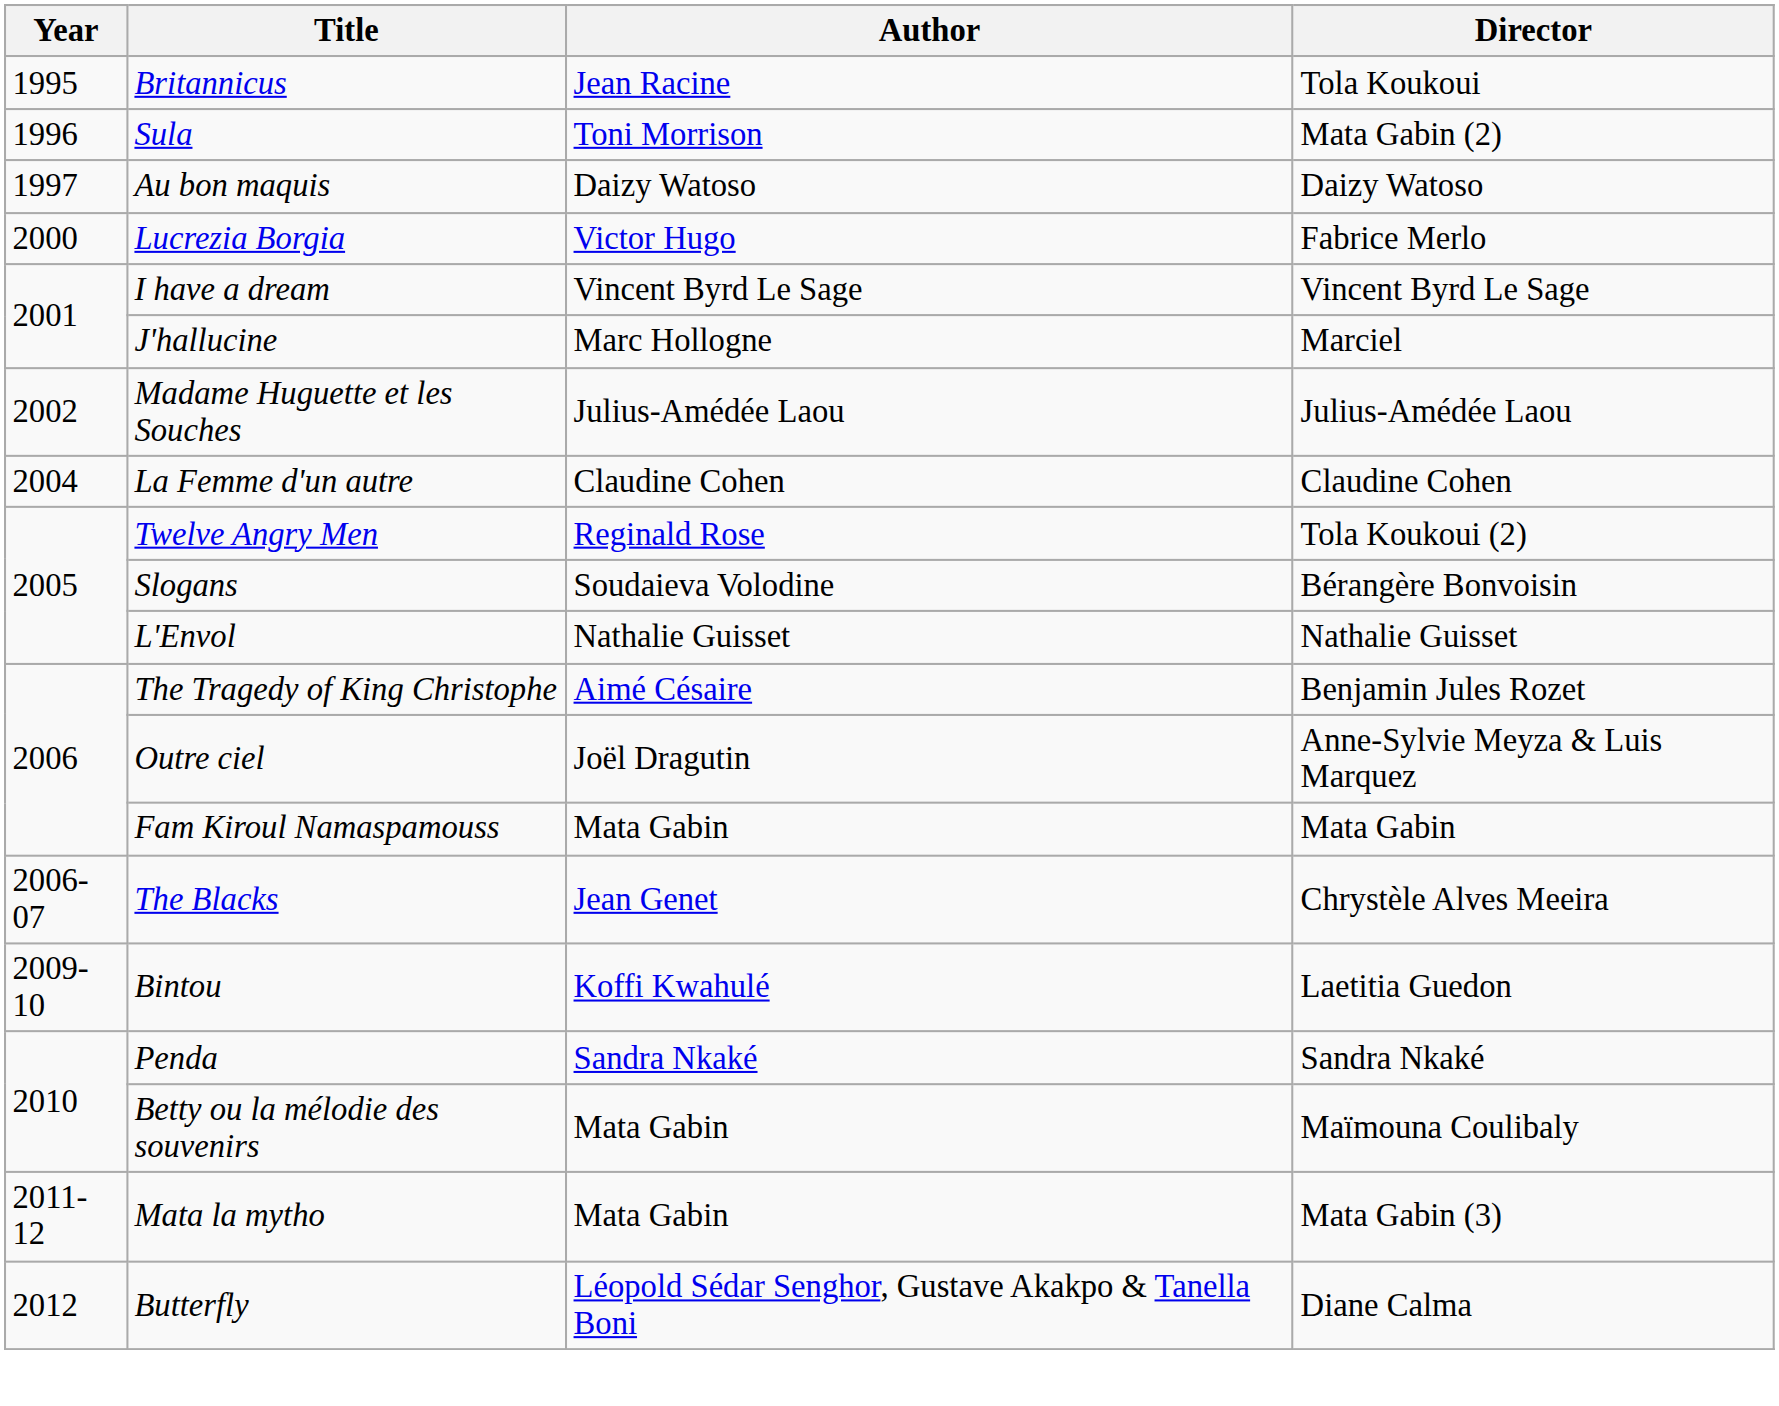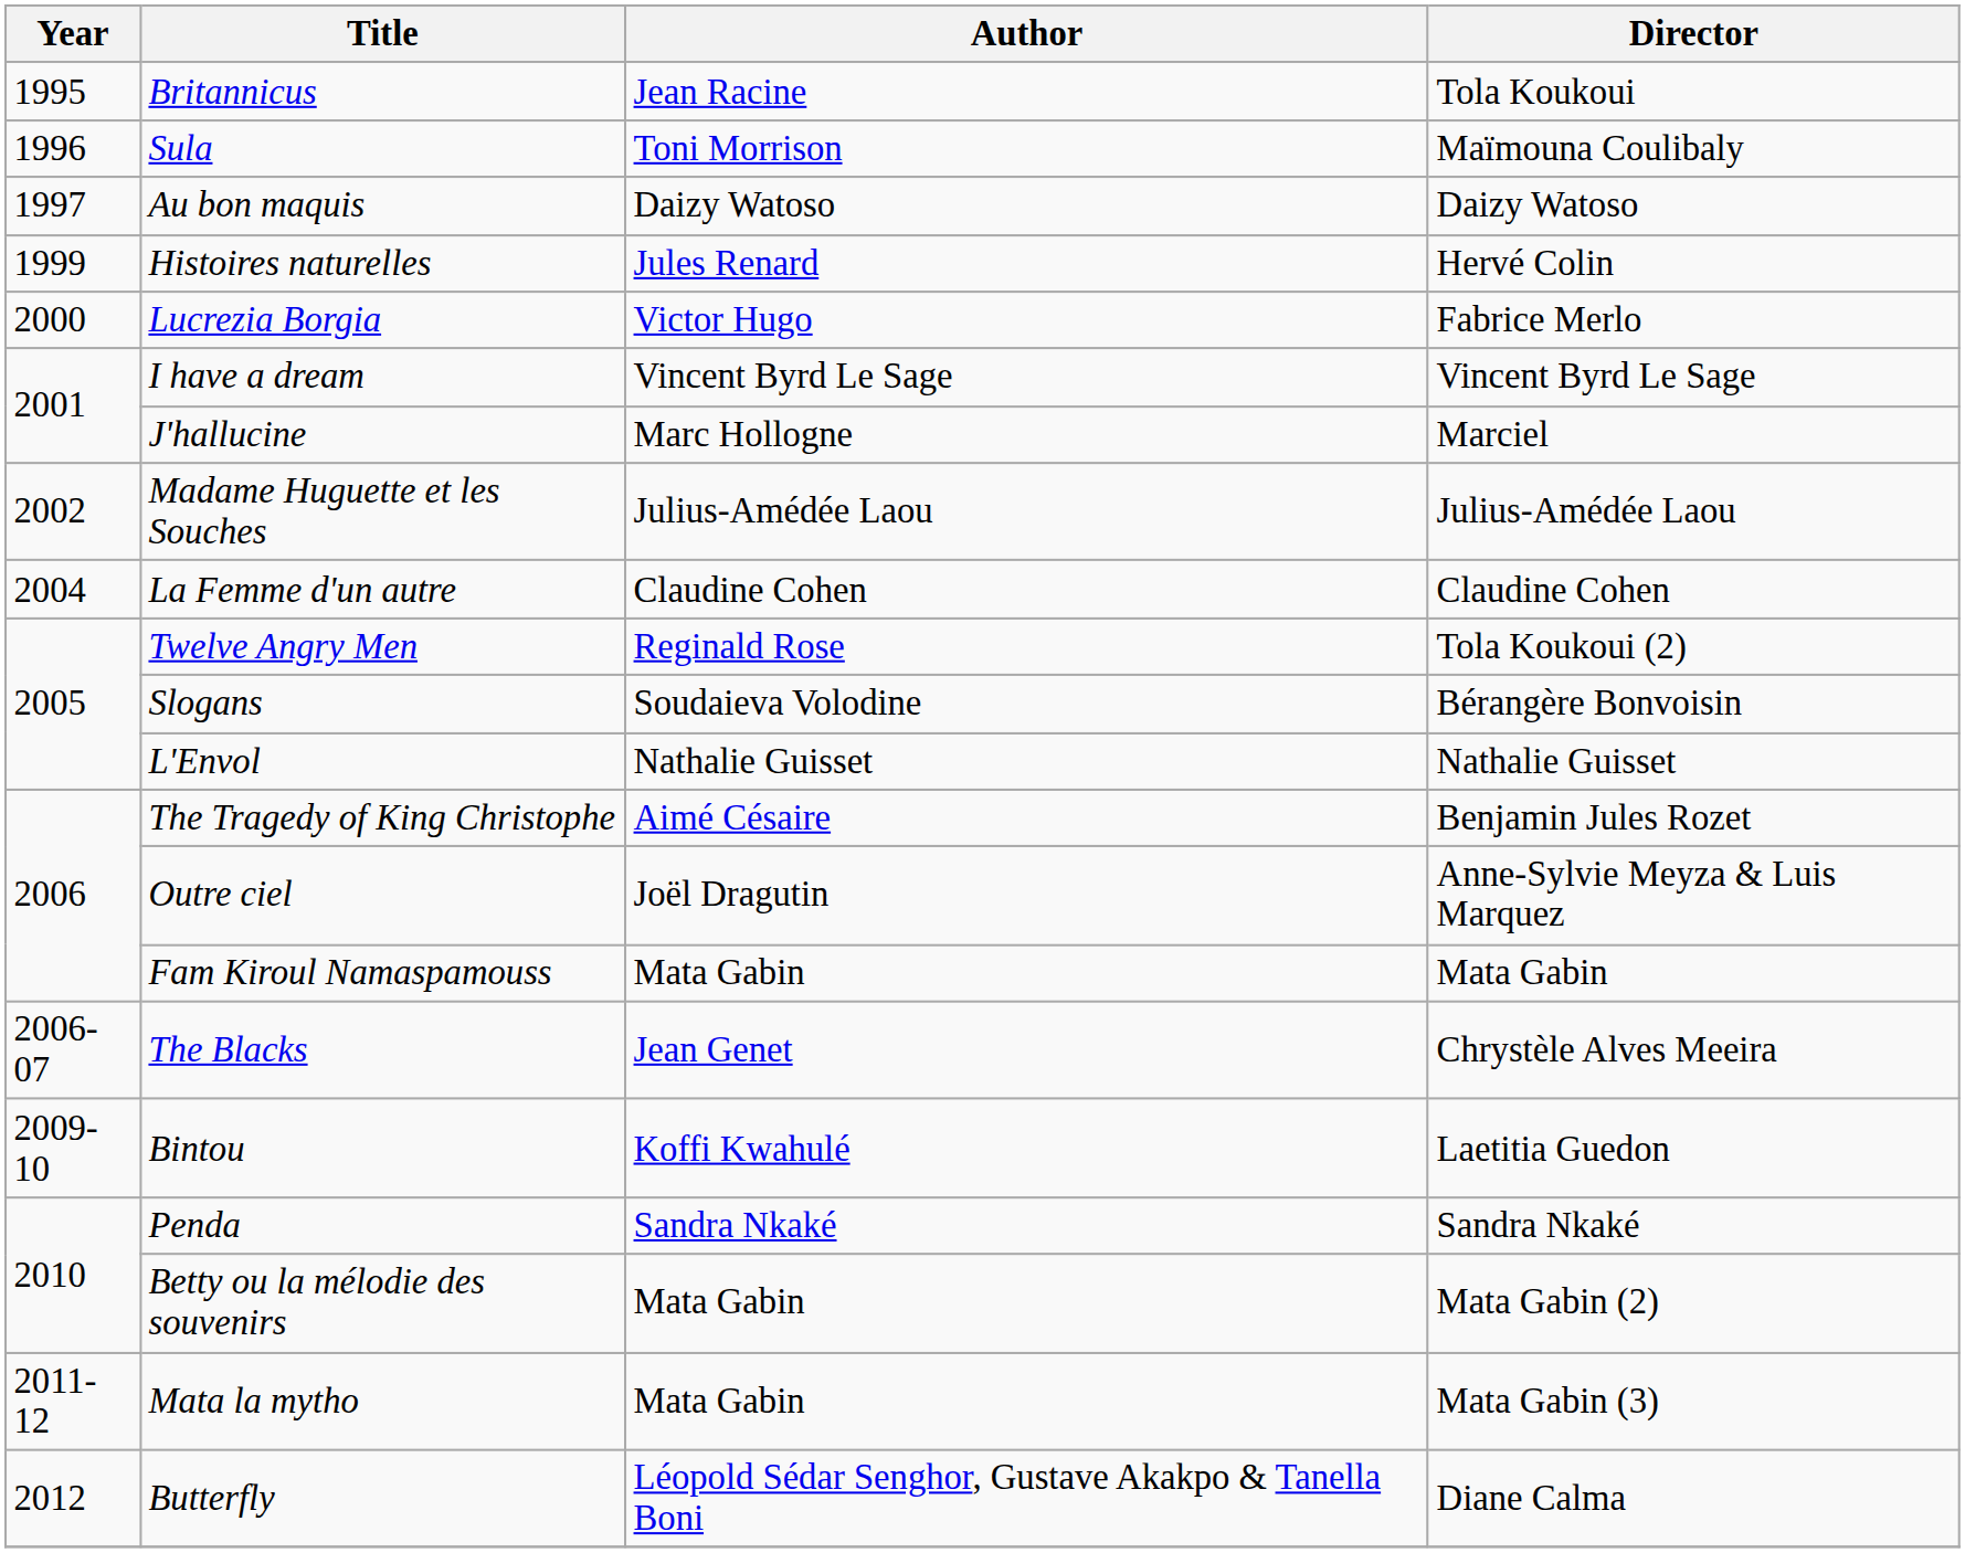 <table class="wikitable">
 <tr>
 <th>Year</th>
 <th>Title</th>
 <th>Author</th>
 <th>Director</th>
 </tr>
 <tr>
 <td>1995</td>
 <td><em><a href='#'>Britannicus</a></em></td>
 <td><a href='#'>Jean Racine</a></td>
 <td>Tola Koukoui</td>
 </tr>
 <tr>
 <td>1996</td>
 <td><em><a href='#'>Sula</a></em></td>
 <td><a href='#'>Toni Morrison</a></td>
-<td>Mata Gabin (2)</td>
+<td>Maïmouna Coulibaly</td>
 </tr>
 <tr>
 <td>1997</td>
 <td><em>Au bon maquis</em></td>
 <td>Daizy Watoso</td>
 <td>Daizy Watoso</td>
+</tr>
+<tr>
+<td>1999</td>
+<td><em>Histoires naturelles</em></td>
+<td><a href='#'>Jules Renard</a></td>
+<td>Hervé Colin</td>
 </tr>
 <tr>
 <td>2000</td>
 <td><em><a href='#'>Lucrezia Borgia</a></em></td>
 <td><a href='#'>Victor Hugo</a></td>
 <td>Fabrice Merlo</td>
 </tr>
 <tr>
 <td rowspan=2>2001</td>
 <td><em>I have a dream</em></td>
 <td>Vincent Byrd Le Sage</td>
 <td>Vincent Byrd Le Sage</td>
 </tr>
 <tr>
 <td><em>J'hallucine</em></td>
 <td>Marc Hollogne</td>
 <td>Marciel</td>
 </tr>
 <tr>
 <td>2002</td>
 <td><em>Madame Huguette et les Souches</em></td>
 <td>Julius-Amédée Laou</td>
 <td>Julius-Amédée Laou</td>
 </tr>
 <tr>
 <td>2004</td>
 <td><em>La Femme d'un autre</em></td>
 <td>Claudine Cohen</td>
 <td>Claudine Cohen</td>
 </tr>
 <tr>
 <td rowspan=3>2005</td>
 <td><em><a href='#'>Twelve Angry Men</a></em></td>
 <td><a href='#'>Reginald Rose</a></td>
 <td>Tola Koukoui (2)</td>
 </tr>
 <tr>
 <td><em>Slogans</em></td>
 <td>Soudaieva Volodine</td>
 <td>Bérangère Bonvoisin</td>
 </tr>
 <tr>
 <td><em>L'Envol</em></td>
 <td>Nathalie Guisset</td>
 <td>Nathalie Guisset</td>
 </tr>
 <tr>
 <td rowspan=3>2006</td>
 <td><em>The Tragedy of King Christophe</em></td>
 <td><a href='#'>Aimé Césaire</a></td>
 <td>Benjamin Jules Rozet</td>
 </tr>
 <tr>
 <td><em>Outre ciel</em></td>
 <td>Joël Dragutin</td>
 <td>Anne-Sylvie Meyza & Luis Marquez</td>
 </tr>
 <tr>
 <td><em>Fam Kiroul Namaspamouss</em></td>
 <td>Mata Gabin</td>
 <td>Mata Gabin</td>
 </tr>
 <tr>
 <td rowspan=1>2006-07</td>
 <td><em><a href='#'>The Blacks</a></em></td>
 <td><a href='#'>Jean Genet</a></td>
 <td>Chrystèle Alves Meeira</td>
 </tr>
 <tr>
 <td rowspan=1>2009-10</td>
 <td><em>Bintou</em></td>
 <td><a href='#'>Koffi Kwahulé</a></td>
 <td>Laetitia Guedon</td>
 </tr>
 <tr>
 <td rowspan=2>2010</td>
 <td><em>Penda</em></td>
 <td><a href='#'>Sandra Nkaké</a></td>
 <td>Sandra Nkaké</td>
 </tr>
 <tr>
 <td><em>Betty ou la mélodie des souvenirs</em></td>
 <td>Mata Gabin</td>
-<td>Maïmouna Coulibaly</td>
+<td>Mata Gabin (2)</td>
 </tr>
 <tr>
 <td rowspan=1>2011-12</td>
 <td><em>Mata la mytho</em></td>
 <td>Mata Gabin</td>
 <td>Mata Gabin (3)</td>
 </tr>
 <tr>
 <td rowspan=1>2012</td>
 <td><em>Butterfly</em></td>
 <td><a href='#'>Léopold Sédar Senghor</a>, Gustave Akakpo & <a href='#'>Tanella Boni</a></td>
 <td>Diane Calma</td>
 </tr>
 <tr>
 </tr>
 </table>
